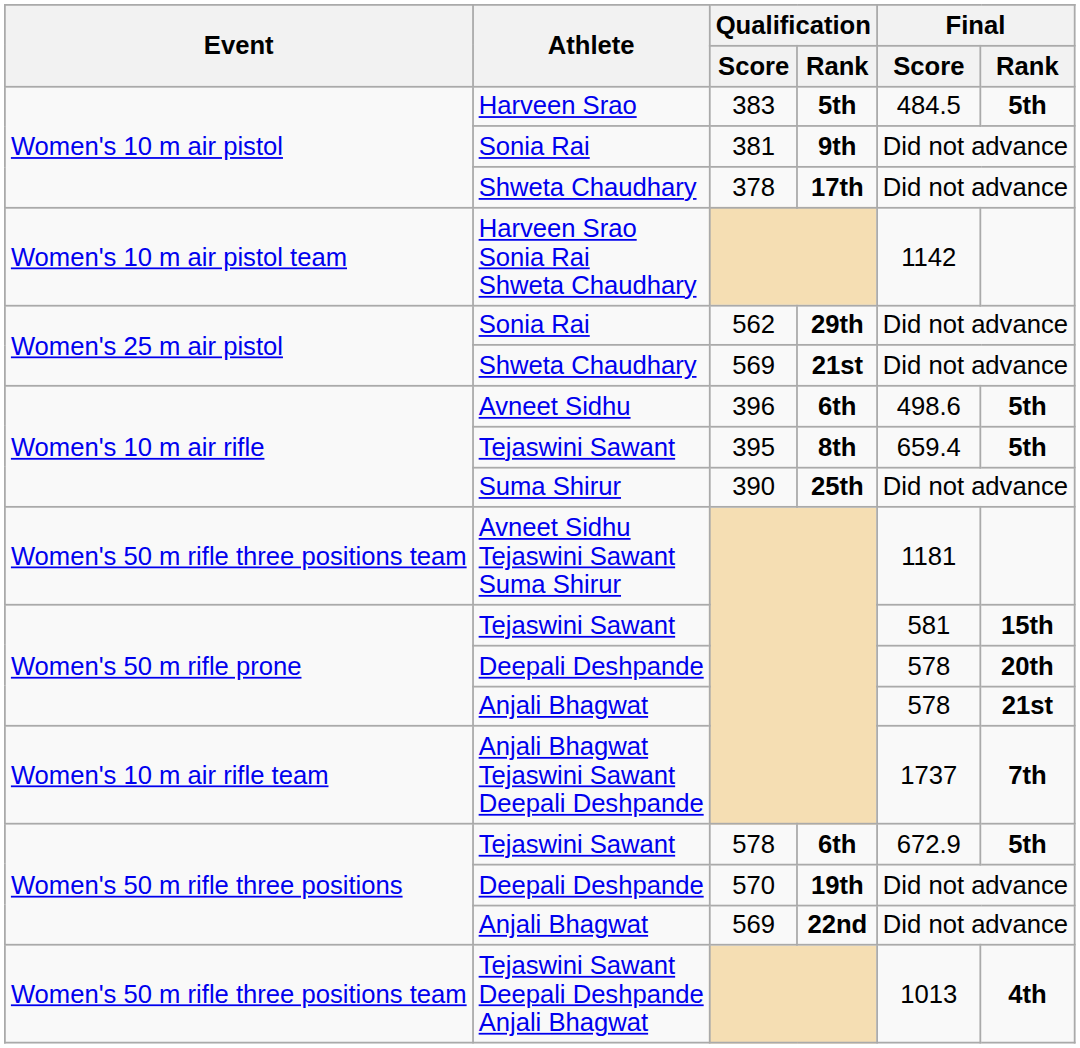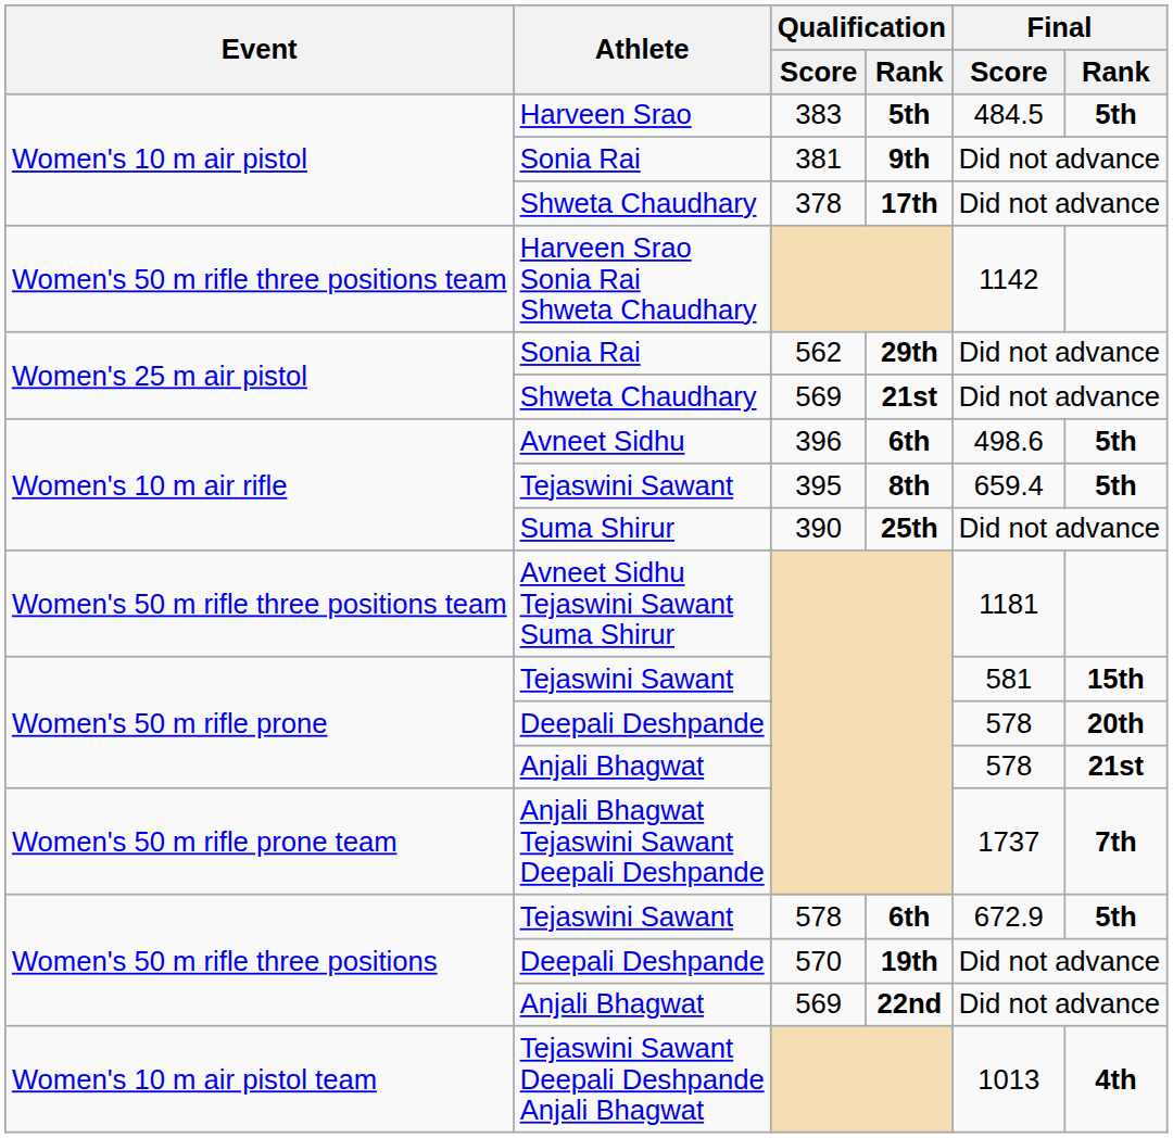 <table class="wikitable" style="font-size:90%">
 <tr>
 <th rowspan="2">Event</th>
 <th rowspan="2">Athlete</th>
 <th colspan="2">Qualification</th>
 <th colspan="2">Final</th>
 </tr>
 <tr>
 <th>Score</th>
 <th>Rank</th>
 <th>Score</th>
 <th>Rank</th>
 </tr>
 <tr>
 <td rowspan=3><a href='#'>Women's 10 m air pistol</a></td>
 <td><a href='#'>Harveen Srao</a></td>
 <td align=center>383</td>
 <td align=center><strong>5th</strong></td>
 <td align=center>484.5</td>
 <td align=center><strong>5th</strong></td>
 </tr>
 <tr>
 <td><a href='#'>Sonia Rai</a></td>
 <td align=center>381</td>
 <td align=center><strong>9th</strong></td>
 <td align=center colspan=2>Did not advance</td>
 </tr>
 <tr>
 <td><a href='#'>Shweta Chaudhary</a></td>
 <td align=center>378</td>
 <td align=center><strong>17th</strong></td>
 <td align=center colspan=2>Did not advance</td>
 </tr>
 <tr>
-<td><a href='#'>Women's 10 m air pistol team</a></td>
+<td><a href='#'>Women's 50 m rifle three positions team</a></td>
 <td><a href='#'>Harveen Srao</a><br><a href='#'>Sonia Rai</a><br><a href='#'>Shweta Chaudhary</a></td>
 <td colspan=2 bgcolor=wheat></td>
 <td align=center>1142</td>
 <td align=center></td>
 </tr>
 <tr>
 <td rowspan=2><a href='#'>Women's 25 m air pistol</a></td>
 <td><a href='#'>Sonia Rai</a></td>
 <td align=center>562</td>
 <td align=center><strong>29th</strong></td>
 <td align=center colspan=2>Did not advance</td>
 </tr>
 <tr>
 <td><a href='#'>Shweta Chaudhary</a></td>
 <td align=center>569</td>
 <td align=center><strong>21st</strong></td>
 <td align=center colspan=2>Did not advance</td>
 </tr>
 <tr>
 <td rowspan=3><a href='#'>Women's 10 m air rifle</a></td>
 <td><a href='#'>Avneet Sidhu</a></td>
 <td align=center>396</td>
 <td align=center><strong>6th</strong></td>
 <td align=center>498.6</td>
 <td align=center><strong>5th</strong></td>
 </tr>
 <tr>
 <td><a href='#'>Tejaswini Sawant</a></td>
 <td align=center>395</td>
 <td align=center><strong>8th</strong></td>
 <td align=center>659.4</td>
 <td align=center><strong>5th</strong></td>
 </tr>
 <tr>
 <td><a href='#'>Suma Shirur</a></td>
 <td align=center>390</td>
 <td align=center><strong>25th</strong></td>
 <td align=center colspan=2>Did not advance</td>
 </tr>
 <tr>
 <td><a href='#'>Women's 50 m rifle three positions team</a></td>
 <td><a href='#'>Avneet Sidhu</a><br><a href='#'>Tejaswini Sawant</a><br><a href='#'>Suma Shirur</a></td>
 <td colspan=2 bgcolor=wheat rowspan=5></td>
 <td align=center>1181</td>
 <td align=center></td>
 </tr>
 <tr>
 <td rowspan=3><a href='#'>Women's 50 m rifle prone</a></td>
 <td><a href='#'>Tejaswini Sawant</a></td>
 <td align=center>581</td>
 <td align=center><strong>15th</strong></td>
 </tr>
 <tr>
 <td><a href='#'>Deepali Deshpande</a></td>
 <td align=center>578</td>
 <td align=center><strong>20th</strong></td>
 </tr>
 <tr>
 <td><a href='#'>Anjali Bhagwat</a></td>
 <td align=center>578</td>
 <td align=center><strong>21st</strong></td>
 </tr>
 <tr>
-<td><a href='#'>Women's 10 m air rifle team</a></td>
+<td><a href='#'>Women's 50 m rifle prone team</a></td>
 <td><a href='#'>Anjali Bhagwat</a><br><a href='#'>Tejaswini Sawant</a><br><a href='#'>Deepali Deshpande</a></td>
 <td align=center>1737</td>
 <td align=center><strong>7th</strong></td>
 </tr>
 <tr>
 <td rowspan=3><a href='#'>Women's 50 m rifle three positions</a></td>
 <td><a href='#'>Tejaswini Sawant</a></td>
 <td align=center>578</td>
 <td align=center><strong>6th</strong></td>
 <td align=center>672.9</td>
 <td align=center><strong>5th</strong></td>
 </tr>
 <tr>
 <td><a href='#'>Deepali Deshpande</a></td>
 <td align=center>570</td>
 <td align=center><strong>19th</strong></td>
 <td align=center colspan=2>Did not advance</td>
 </tr>
 <tr>
 <td><a href='#'>Anjali Bhagwat</a></td>
 <td align=center>569</td>
 <td align=center><strong>22nd</strong></td>
 <td align=center colspan=2>Did not advance</td>
 </tr>
 <tr>
-<td><a href='#'>Women's 50 m rifle three positions team</a></td>
+<td><a href='#'>Women's 10 m air pistol team</a></td>
 <td><a href='#'>Tejaswini Sawant</a><br><a href='#'>Deepali Deshpande</a><br><a href='#'>Anjali Bhagwat</a></td>
 <td colspan=2 bgcolor=wheat></td>
 <td align=center>1013</td>
 <td align=center><strong>4th</strong></td>
 </tr>
 </table>
